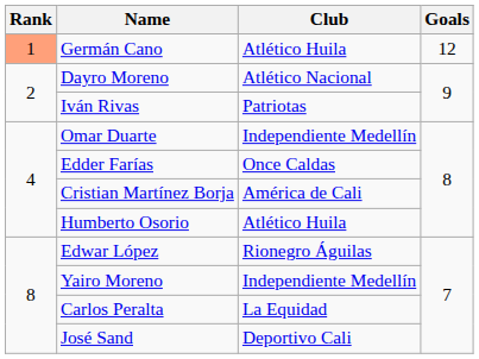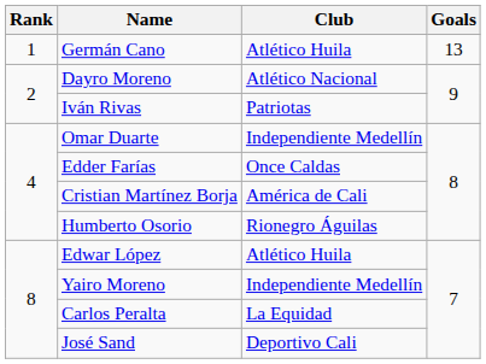 <table class="wikitable" border="1">
 <tr>
 <th>Rank</th>
 <th>Name</th>
 <th>Club</th>
 <th>Goals</th>
 </tr>
 <tr>
-<td align=center style="background: lightsalmon;">1</td>
+<td align=center>1</td>
 <td> <a href='#'>Germán Cano</a></td>
 <td><a href='#'>Atlético Huila</a></td>
-<td align=center>12</td>
+<td align=center>13</td>
 </tr>
 <tr>
 <td rowspan=2 align=center>2</td>
 <td> <a href='#'>Dayro Moreno</a></td>
 <td><a href='#'>Atlético Nacional</a></td>
 <td rowspan=2 align=center>9</td>
 </tr>
 <tr>
 <td> <a href='#'>Iván Rivas</a></td>
 <td><a href='#'>Patriotas</a></td>
 </tr>
 <tr>
 <td rowspan=4 align=center>4</td>
 <td> <a href='#'>Omar Duarte</a></td>
 <td><a href='#'>Independiente Medellín</a></td>
 <td rowspan=4 align=center>8</td>
 </tr>
 <tr>
 <td> <a href='#'>Edder Farías</a></td>
 <td><a href='#'>Once Caldas</a></td>
 </tr>
 <tr>
 <td> <a href='#'>Cristian Martínez Borja</a></td>
 <td><a href='#'>América de Cali</a></td>
 </tr>
 <tr>
 <td> <a href='#'>Humberto Osorio</a></td>
-<td><a href='#'>Atlético Huila</a></td>
+<td><a href='#'>Rionegro Águilas</a></td>
 </tr>
 <tr>
 <td rowspan=4 align=center>8</td>
 <td> <a href='#'>Edwar López</a></td>
-<td><a href='#'>Rionegro Águilas</a></td>
+<td><a href='#'>Atlético Huila</a></td>
 <td rowspan=5 align=center>7</td>
 </tr>
 <tr>
 <td> <a href='#'>Yairo Moreno</a></td>
 <td><a href='#'>Independiente Medellín</a></td>
 </tr>
 <tr>
 <td> <a href='#'>Carlos Peralta</a></td>
 <td><a href='#'>La Equidad</a></td>
 </tr>
 <tr>
 <td> <a href='#'>José Sand</a></td>
 <td><a href='#'>Deportivo Cali</a></td>
 </tr>
 </table>
